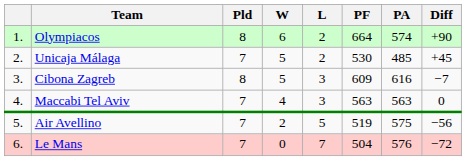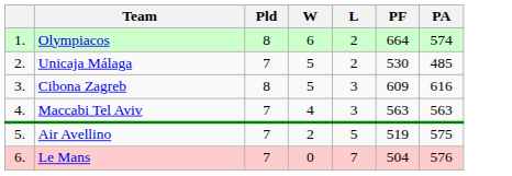 <table class="wikitable" style="text-align:center">
 <tr>
 <th width=25></th>
 <th width=220>Team</th>
 <th width=40>Pld</th>
 <th width=40>W</th>
 <th width=40>L</th>
 <th width=40>PF</th>
 <th width=40>PA</th>
-<th width=40>Diff</th>
 </tr>
 <tr bgcolor=#ccffcc>
 <td>1.</td>
 <td align=left> <a href='#'>Olympiacos</a></td>
 <td>8</td>
 <td>6</td>
 <td>2</td>
 <td>664</td>
 <td>574</td>
-<td>+90</td>
 </tr>
 <tr>
 <td>2.</td>
 <td align=left> <a href='#'>Unicaja Málaga</a></td>
 <td>7</td>
 <td>5</td>
 <td>2</td>
 <td>530</td>
 <td>485</td>
-<td>+45</td>
 </tr>
 <tr>
 <td>3.</td>
 <td align=left> <a href='#'>Cibona Zagreb</a></td>
 <td>8</td>
 <td>5</td>
 <td>3</td>
 <td>609</td>
 <td>616</td>
-<td>−7</td>
 </tr>
 <tr>
 <td>4.</td>
 <td align=left> <a href='#'>Maccabi Tel Aviv</a></td>
 <td>7</td>
 <td>4</td>
 <td>3</td>
 <td>563</td>
 <td>563</td>
-<td>0</td>
 </tr>
 <tr style = "border-top:3px solid green;">
 <td>5.</td>
 <td align=left> <a href='#'>Air Avellino</a></td>
 <td>7</td>
 <td>2</td>
 <td>5</td>
 <td>519</td>
 <td>575</td>
-<td>−56</td>
 </tr>
 <tr style="background: #ffcccc;">
 <td>6.</td>
 <td align=left> <a href='#'>Le Mans</a></td>
 <td>7</td>
 <td>0</td>
 <td>7</td>
 <td>504</td>
 <td>576</td>
-<td>−72</td>
 </tr>
 </table>
